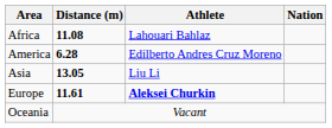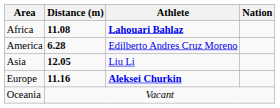 <table class="wikitable">
 <tr>
 <th>Area</th>
 <th>Distance (m)</th>
 <th>Athlete</th>
 <th>Nation</th>
 </tr>
 <tr>
 <td>Africa</td>
 <td><strong>11.08</strong></td>
-<td><a href='#'>Lahouari Bahlaz</a></td>
+<td><strong><a href='#'>Lahouari Bahlaz</a></strong></td>
 <td></td>
 </tr>
 <tr>
 <td>America</td>
 <td><strong>6.28</strong></td>
 <td><a href='#'>Edilberto Andres Cruz Moreno</a></td>
 <td></td>
 </tr>
 <tr>
 <td>Asia</td>
-<td><strong>13.05</strong> </td>
+<td><strong>12.05</strong> </td>
 <td><a href='#'>Liu Li</a></td>
 <td></td>
 </tr>
 <tr>
 <td>Europe</td>
-<td><strong>11.61</strong></td>
+<td><strong>11.16</strong></td>
 <td><strong><a href='#'>Aleksei Churkin</a></strong></td>
 <td></td>
 </tr>
 <tr>
 <td>Oceania</td>
 <td colspan="3" align="center"><em>Vacant</em></td>
 </tr>
 </table>
